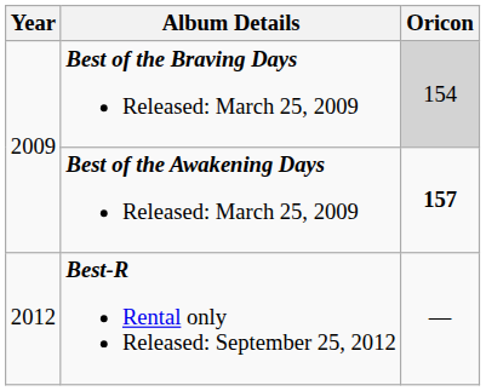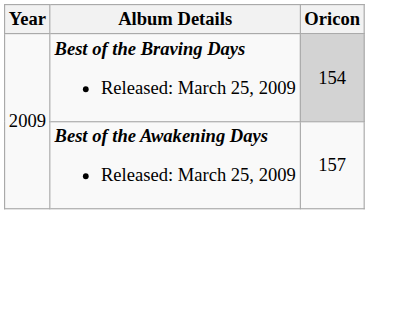 <table class="wikitable">
 <tr>
 <th>Year</th>
 <th>Album Details</th>
 <th>Oricon</th>
 </tr>
 <tr>
 <td rowspan="2">2009</td>
 <td><strong><em>Best of the Braving Days</em></strong><br><ul><li>Released: March 25, 2009</li></ul></td>
 <td align="center" style="background: lightgrey;">154</td>
 </tr>
 <tr>
 <td><strong><em>Best of the Awakening Days</em></strong><br><ul><li>Released: March 25, 2009</li></ul></td>
-<td align="center"><strong>157</strong></td>
-</tr>
-<tr>
-<td>2012</td>
-<td><strong><em>Best-R</em></strong><br><ul><li><a href='#'>Rental</a> only</li><li>Released: September 25, 2012</li></ul></td>
-<td align="center">—</td>
+<td align="center">157</td>
 </tr>
 </table>
